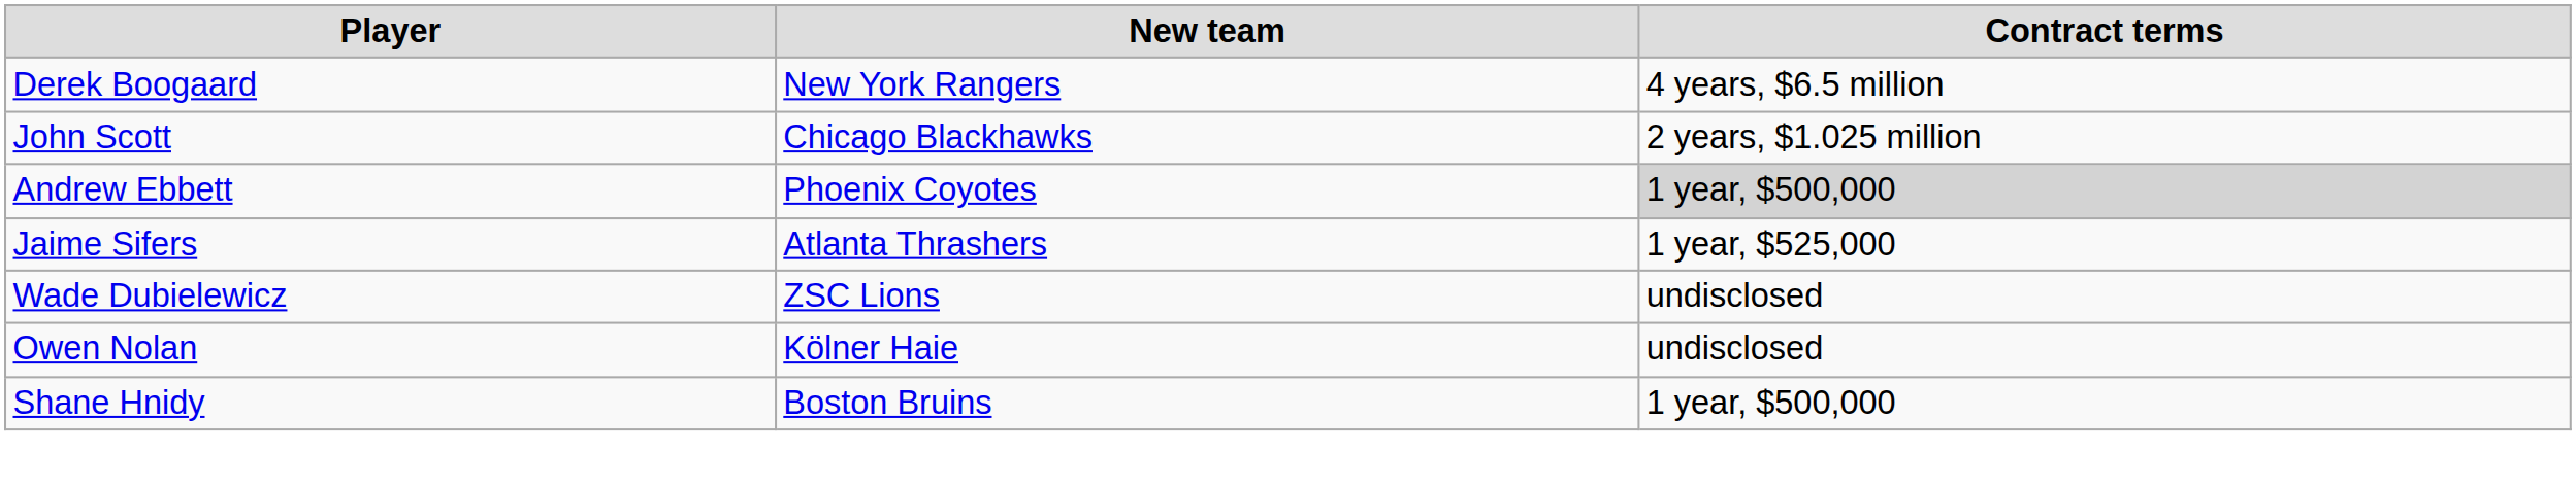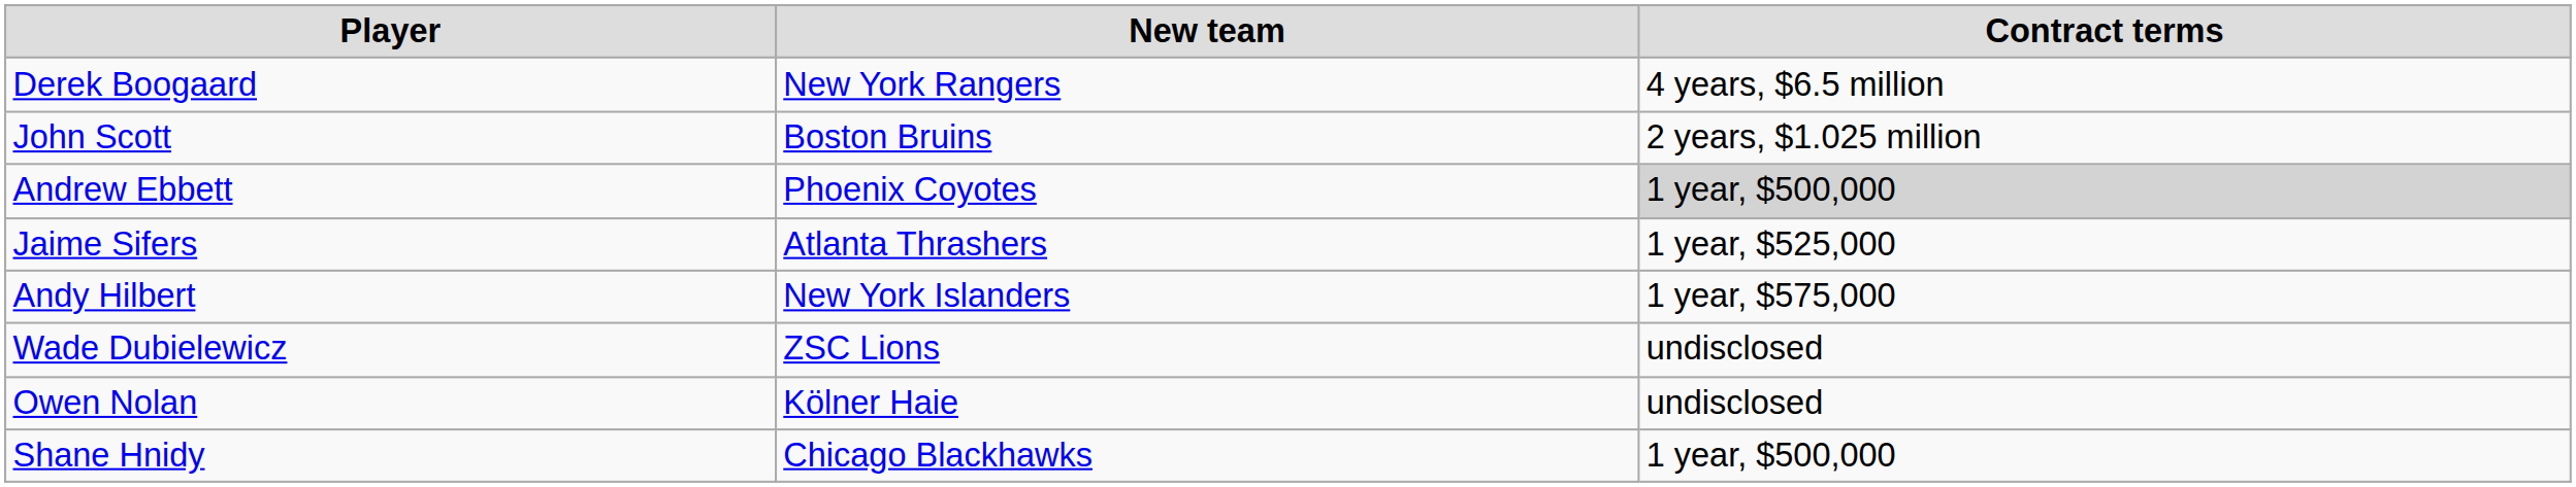 <table class="wikitable" style="width:97%;">
 <tr style="text-align:center; background:#ddd;">
 <td><strong>Player</strong></td>
 <td><strong>New team</strong></td>
 <td><strong>Contract terms</strong></td>
 </tr>
 <tr>
 <td><a href='#'>Derek Boogaard</a></td>
 <td><a href='#'>New York Rangers</a></td>
 <td>4 years, $6.5 million</td>
 </tr>
 <tr>
 <td><a href='#'>John Scott</a></td>
-<td><a href='#'>Chicago Blackhawks</a></td>
+<td><a href='#'>Boston Bruins</a></td>
 <td>2 years, $1.025 million</td>
 </tr>
 <tr>
 <td><a href='#'>Andrew Ebbett</a></td>
 <td><a href='#'>Phoenix Coyotes</a></td>
 <td style="background: lightgrey;">1 year, $500,000</td>
 </tr>
 <tr>
 <td><a href='#'>Jaime Sifers</a></td>
 <td><a href='#'>Atlanta Thrashers</a></td>
 <td>1 year, $525,000</td>
 </tr>
 <tr>
+<td><a href='#'>Andy Hilbert</a></td>
+<td><a href='#'>New York Islanders</a></td>
+<td>1 year, $575,000</td>
+</tr>
+<tr>
 <td><a href='#'>Wade Dubielewicz</a></td>
 <td><a href='#'>ZSC Lions</a></td>
 <td>undisclosed</td>
 </tr>
 <tr>
 <td><a href='#'>Owen Nolan</a></td>
 <td><a href='#'>Kölner Haie</a></td>
 <td>undisclosed</td>
 </tr>
 <tr>
 <td><a href='#'>Shane Hnidy</a></td>
-<td><a href='#'>Boston Bruins</a></td>
+<td><a href='#'>Chicago Blackhawks</a></td>
 <td>1 year, $500,000</td>
 </tr>
 </table>
